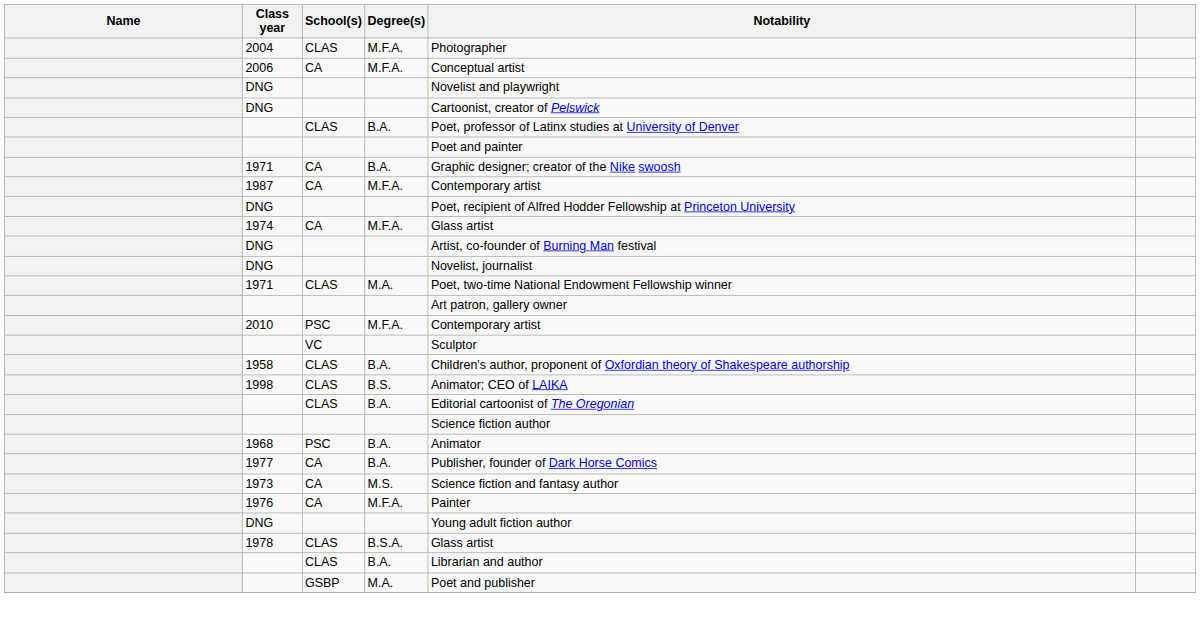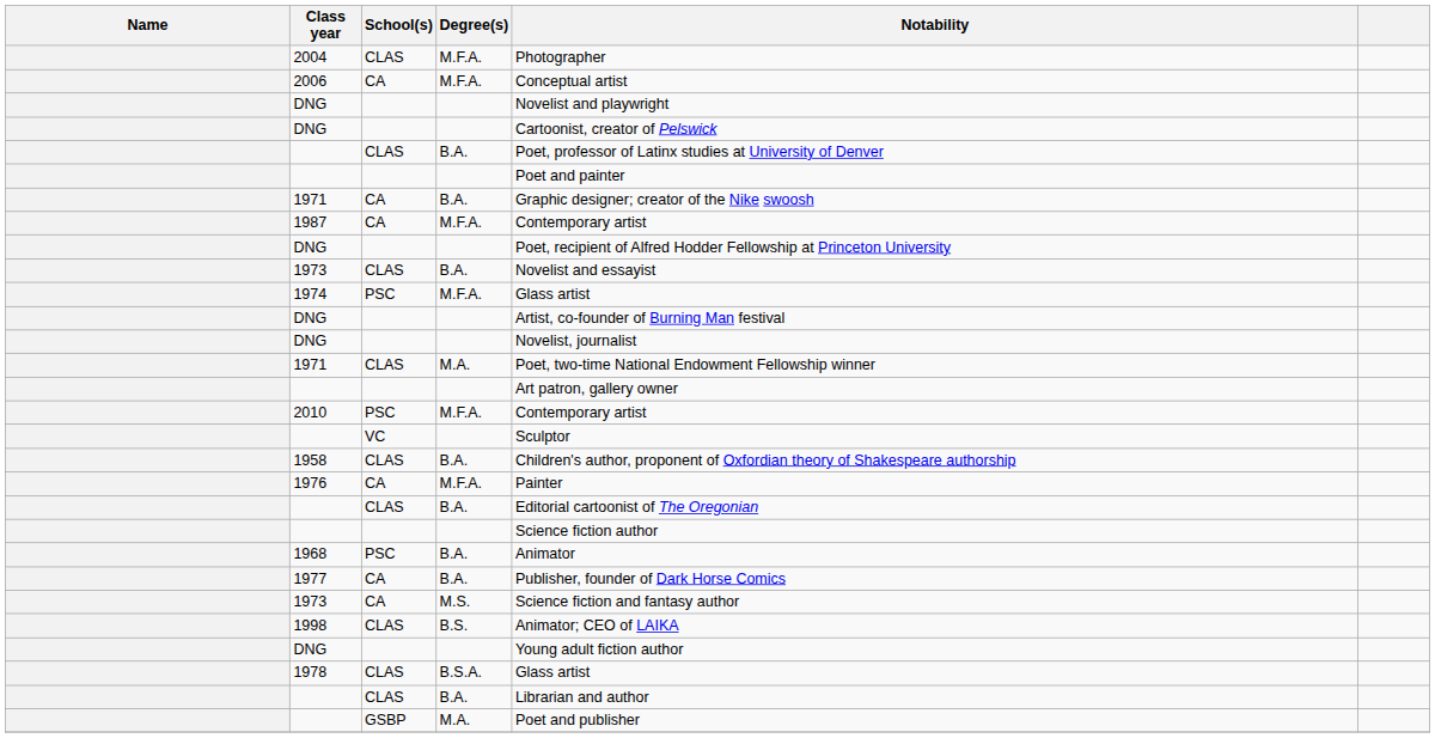 <table class="wikitable sortable plainrowheaders" style="width:77%">
 <tr>
 <th style="width:20%;">Name</th>
 <th style="width:5%;">Class year</th>
 <th style="width:5%;">School(s)</th>
 <th style="width:5%;">Degree(s)</th>
 <th style="width:*;" class="unsortable">Notability</th>
 <th style="width:5%;" class="unsortable"></th>
 </tr>
 <tr>
 <th scope="row"></th>
 <td>2004</td>
 <td>CLAS</td>
 <td>M.F.A.</td>
 <td>Photographer</td>
 <td align=center></td>
 </tr>
 <tr>
 <th scope="row"></th>
 <td>2006</td>
 <td>CA</td>
 <td>M.F.A.</td>
 <td>Conceptual artist</td>
 <td style="text-align:center;"></td>
 </tr>
 <tr>
 <th scope="row"></th>
 <td>DNG</td>
 <td></td>
 <td></td>
 <td>Novelist and playwright</td>
 <td align=center></td>
 </tr>
 <tr>
 <th scope="row"></th>
 <td>DNG</td>
 <td></td>
 <td></td>
 <td>Cartoonist, creator of <em><a href='#'>Pelswick</a></em></td>
 <td align=center></td>
 </tr>
 <tr>
 <th scope="row"></th>
 <td></td>
 <td>CLAS</td>
 <td>B.A.</td>
 <td>Poet, professor of Latinx studies at <a href='#'>University of Denver</a></td>
 <td align=center></td>
 </tr>
 <tr>
 <th scope="row"></th>
 <td></td>
 <td></td>
 <td></td>
 <td>Poet and painter</td>
 <td align=center></td>
 </tr>
 <tr>
 <th scope="row"></th>
 <td>1971</td>
 <td>CA</td>
 <td>B.A.</td>
 <td>Graphic designer; creator of the <a href='#'>Nike</a> <a href='#'>swoosh</a></td>
 <td align=center></td>
 </tr>
 <tr>
 <th scope="row"></th>
 <td>1987</td>
 <td>CA</td>
 <td>M.F.A.</td>
 <td>Contemporary artist</td>
 <td align=center></td>
 </tr>
 <tr>
 <th scope="row"></th>
 <td>DNG</td>
 <td></td>
 <td></td>
 <td>Poet, recipient of Alfred Hodder Fellowship at <a href='#'>Princeton University</a></td>
 <td align=center></td>
 </tr>
 <tr>
 <th scope="row"></th>
+<td>1973</td>
+<td>CLAS</td>
+<td>B.A.</td>
+<td>Novelist and essayist</td>
+<td align=center></td>
+</tr>
+<tr>
+<th scope="row"></th>
 <td>1974</td>
-<td>CA</td>
+<td>PSC</td>
 <td>M.F.A.</td>
 <td>Glass artist</td>
 <td align=center></td>
 </tr>
 <tr>
 <th scope="row"></th>
 <td>DNG</td>
 <td></td>
 <td></td>
 <td>Artist, co-founder of <a href='#'>Burning Man</a> festival</td>
 <td align=center></td>
 </tr>
 <tr>
 <th scope="row"></th>
 <td>DNG</td>
 <td></td>
 <td></td>
 <td>Novelist, journalist</td>
 <td align=center></td>
 </tr>
 <tr>
 <th scope="row"></th>
 <td>1971</td>
 <td>CLAS</td>
 <td>M.A.</td>
 <td>Poet, two-time National Endowment Fellowship winner</td>
 <td align=center></td>
 </tr>
 <tr>
 <th scope="row"></th>
 <td></td>
 <td></td>
 <td></td>
 <td>Art patron, gallery owner</td>
 <td align=center></td>
 </tr>
 <tr>
 <th scope="row"></th>
 <td>2010</td>
 <td>PSC</td>
 <td>M.F.A.</td>
 <td>Contemporary artist</td>
 <td align=center></td>
 </tr>
 <tr>
 <th scope="row"></th>
 <td></td>
 <td>VC</td>
 <td></td>
 <td>Sculptor</td>
 <td align=center></td>
 </tr>
 <tr>
 <th scope="row"></th>
 <td>1958</td>
 <td>CLAS</td>
 <td>B.A.</td>
 <td>Children's author, proponent of <a href='#'>Oxfordian theory of Shakespeare authorship</a></td>
 <td align=center></td>
 </tr>
 <tr>
 <th scope="row"></th>
-<td>1998</td>
-<td>CLAS</td>
-<td>B.S.</td>
-<td>Animator; CEO of <a href='#'>LAIKA</a></td>
+<td>1976</td>
+<td>CA</td>
+<td>M.F.A.</td>
+<td>Painter</td>
 <td align=center></td>
 </tr>
 <tr>
 <th scope="row"></th>
 <td></td>
 <td>CLAS</td>
 <td>B.A.</td>
 <td>Editorial cartoonist of <em><a href='#'>The Oregonian</a></em></td>
 <td align=center></td>
 </tr>
 <tr>
 <th scope="row"></th>
 <td></td>
 <td></td>
 <td></td>
 <td>Science fiction author</td>
 <td align=center></td>
 </tr>
 <tr>
 <th scope="row"></th>
 <td>1968</td>
 <td>PSC</td>
 <td>B.A.</td>
 <td>Animator</td>
 <td align=center></td>
 </tr>
 <tr>
 <th scope="row"></th>
 <td>1977</td>
 <td>CA</td>
 <td>B.A.</td>
 <td>Publisher, founder of <a href='#'>Dark Horse Comics</a></td>
 <td align=center></td>
 </tr>
 <tr>
 <th scope="row"></th>
 <td>1973</td>
 <td>CA</td>
 <td>M.S.</td>
 <td>Science fiction and fantasy author</td>
 <td align=center></td>
 </tr>
 <tr>
 <th scope="row"></th>
-<td>1976</td>
-<td>CA</td>
-<td>M.F.A.</td>
-<td>Painter</td>
+<td>1998</td>
+<td>CLAS</td>
+<td>B.S.</td>
+<td>Animator; CEO of <a href='#'>LAIKA</a></td>
 <td align=center></td>
 </tr>
 <tr>
 <th scope="row"></th>
 <td>DNG</td>
 <td></td>
 <td></td>
 <td>Young adult fiction author</td>
 <td align=center></td>
 </tr>
 <tr>
 <th scope="row"></th>
 <td>1978</td>
 <td>CLAS</td>
 <td>B.S.A.</td>
 <td>Glass artist</td>
 <td align=center></td>
 </tr>
 <tr>
 <th scope="row"></th>
 <td></td>
 <td>CLAS</td>
 <td>B.A.</td>
 <td>Librarian and author</td>
 <td align=center></td>
 </tr>
 <tr>
 <th scope="row"></th>
 <td></td>
 <td>GSBP</td>
 <td>M.A.</td>
 <td>Poet and publisher</td>
 <td align=center></td>
 </tr>
 <tr>
 </tr>
 </table>
